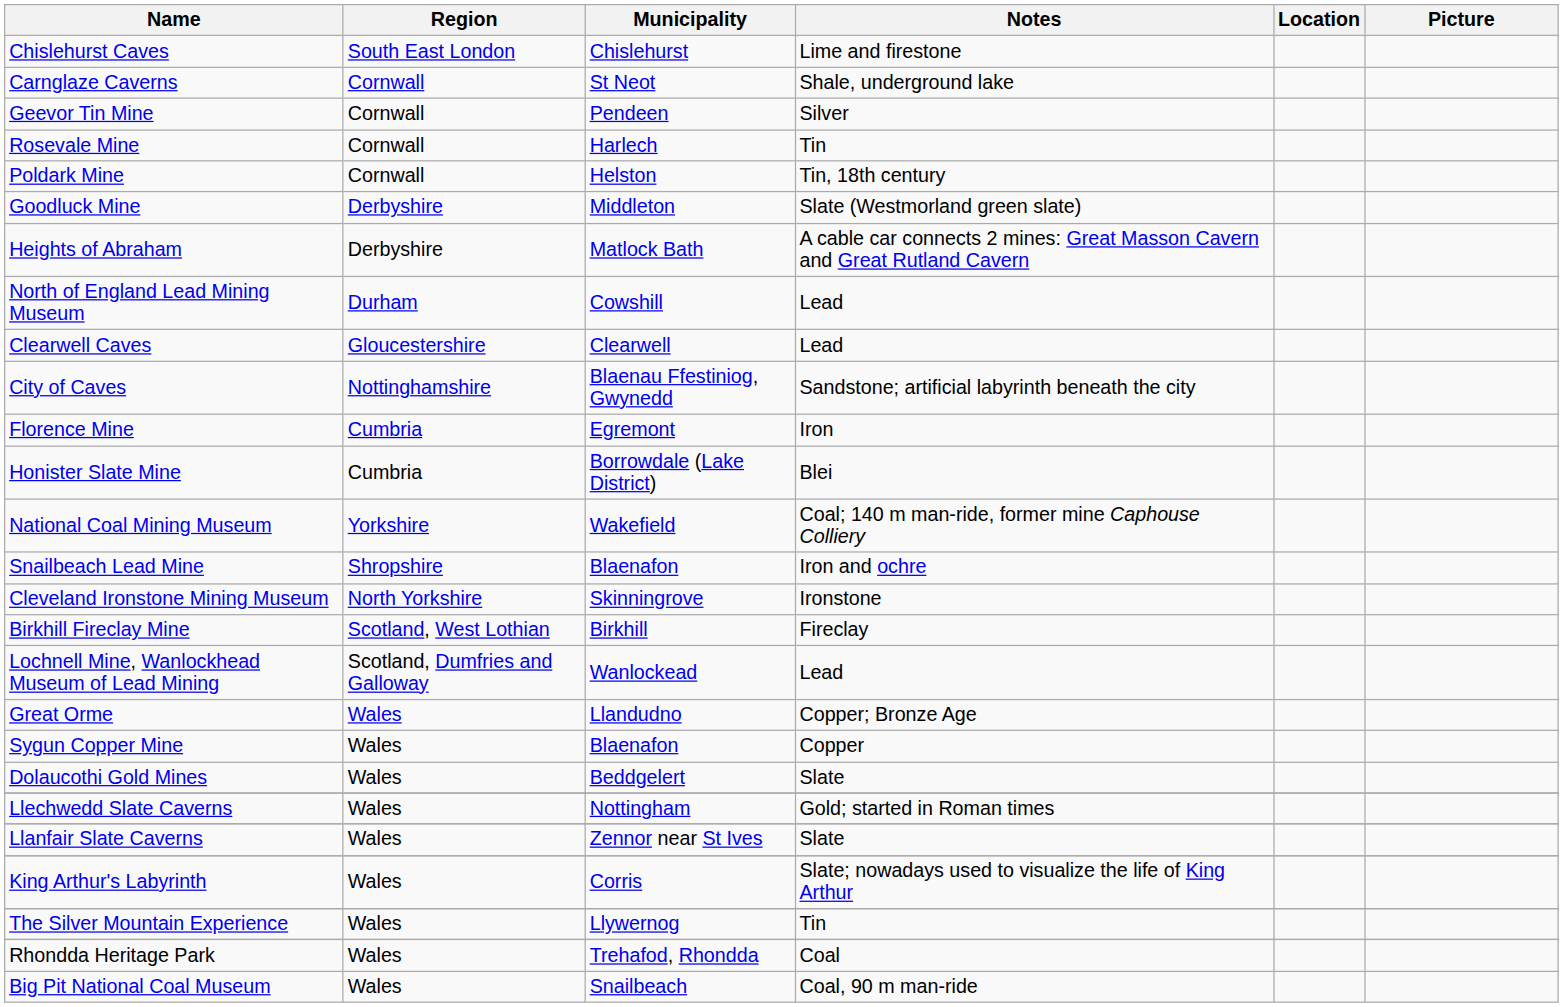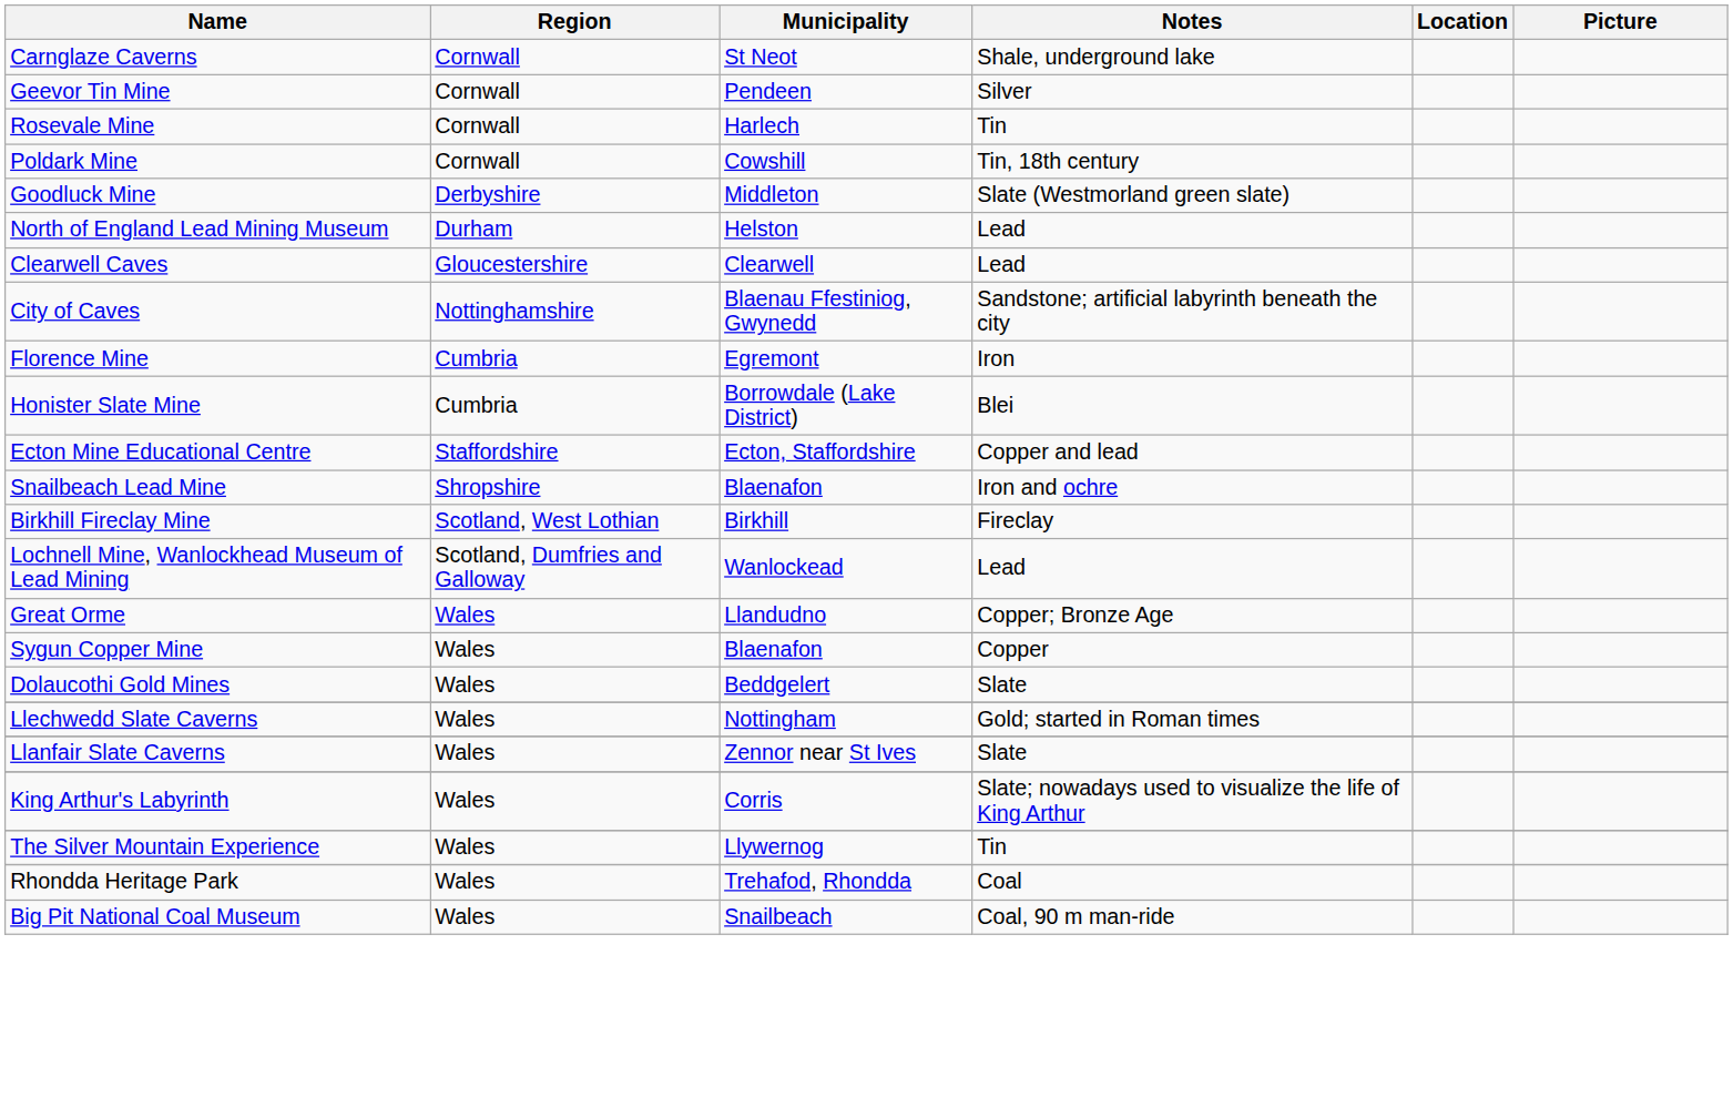 <table class="wikitable sortable" style="width:100%">
 <tr>
 <th>Name</th>
 <th>Region</th>
 <th>Municipality</th>
 <th class="unsortable">Notes</th>
 <th class="unsortable">Location</th>
 <th class="unsortable" style="width:150px">Picture</th>
-</tr>
-<tr>
-<td><a href='#'>Chislehurst Caves</a></td>
-<td><a href='#'>South East London</a></td>
-<td><a href='#'>Chislehurst</a></td>
-<td>Lime and firestone</td>
-<td></td>
-<td></td>
 </tr>
 <tr>
 <td><a href='#'>Carnglaze Caverns</a></td>
 <td><a href='#'>Cornwall</a></td>
 <td><a href='#'>St Neot</a></td>
 <td>Shale, underground lake</td>
 <td></td>
 <td></td>
 </tr>
 <tr>
 <td><a href='#'>Geevor Tin Mine</a></td>
 <td>Cornwall</td>
 <td><a href='#'>Pendeen</a></td>
 <td>Silver</td>
 <td></td>
 <td></td>
 </tr>
 <tr>
 <td><a href='#'>Rosevale Mine</a></td>
 <td>Cornwall</td>
 <td><a href='#'>Harlech</a></td>
 <td>Tin</td>
 <td></td>
 <td></td>
 </tr>
 <tr>
 <td><a href='#'>Poldark Mine</a></td>
 <td>Cornwall</td>
-<td><a href='#'>Helston</a></td>
+<td><a href='#'>Cowshill</a></td>
 <td>Tin, 18th century</td>
 <td></td>
 <td></td>
 </tr>
 <tr>
 <td><a href='#'>Goodluck Mine</a></td>
 <td><a href='#'>Derbyshire</a></td>
 <td><a href='#'>Middleton</a></td>
 <td>Slate (Westmorland green slate)</td>
 <td></td>
 <td></td>
 </tr>
 <tr>
-<td><a href='#'>Heights of Abraham</a></td>
-<td>Derbyshire</td>
-<td><a href='#'>Matlock Bath</a></td>
-<td>A cable car connects 2 mines: <a href='#'>Great Masson Cavern</a> and <a href='#'>Great Rutland Cavern</a></td>
-<td></td>
-<td></td>
-</tr>
-<tr>
 <td><a href='#'>North of England Lead Mining Museum</a></td>
 <td><a href='#'>Durham</a></td>
-<td><a href='#'>Cowshill</a></td>
+<td><a href='#'>Helston</a></td>
 <td>Lead</td>
 <td></td>
 <td></td>
 </tr>
 <tr>
 <td><a href='#'>Clearwell Caves</a></td>
 <td><a href='#'>Gloucestershire</a></td>
 <td><a href='#'>Clearwell</a></td>
 <td>Lead</td>
 <td></td>
 <td></td>
 </tr>
 <tr>
 <td><a href='#'>City of Caves</a></td>
 <td><a href='#'>Nottinghamshire</a></td>
 <td><a href='#'>Blaenau Ffestiniog</a>, <a href='#'>Gwynedd</a></td>
 <td>Sandstone; artificial labyrinth beneath the city</td>
 <td></td>
 <td></td>
 </tr>
 <tr>
 <td><a href='#'>Florence Mine</a></td>
 <td><a href='#'>Cumbria</a></td>
 <td><a href='#'>Egremont</a></td>
 <td>Iron</td>
 <td></td>
 <td></td>
 </tr>
 <tr>
 <td><a href='#'>Honister Slate Mine</a></td>
 <td>Cumbria</td>
 <td><a href='#'>Borrowdale</a> (<a href='#'>Lake District</a>)</td>
 <td>Blei</td>
 <td></td>
 <td></td>
 </tr>
 <tr>
-<td><a href='#'>National Coal Mining Museum</a></td>
-<td><a href='#'>Yorkshire</a></td>
-<td><a href='#'>Wakefield</a></td>
-<td>Coal; 140 m man-ride, former mine <em>Caphouse Colliery</em></td>
+<td><a href='#'>Ecton Mine Educational Centre</a></td>
+<td><a href='#'>Staffordshire</a></td>
+<td><a href='#'>Ecton, Staffordshire</a></td>
+<td>Copper and lead</td>
 <td></td>
 <td></td>
 </tr>
 <tr>
 <td><a href='#'>Snailbeach Lead Mine</a></td>
 <td><a href='#'>Shropshire</a></td>
 <td><a href='#'>Blaenafon</a></td>
 <td>Iron and <a href='#'>ochre</a></td>
-<td></td>
-<td></td>
-</tr>
-<tr>
-<td><a href='#'>Cleveland Ironstone Mining Museum</a></td>
-<td><a href='#'>North Yorkshire</a></td>
-<td><a href='#'>Skinningrove</a></td>
-<td>Ironstone</td>
 <td></td>
 <td></td>
 </tr>
 <tr>
 <td><a href='#'>Birkhill Fireclay Mine</a></td>
 <td><a href='#'>Scotland</a>, <a href='#'>West Lothian</a></td>
 <td><a href='#'>Birkhill</a></td>
 <td>Fireclay</td>
 <td></td>
 <td></td>
 </tr>
 <tr>
 <td><a href='#'>Lochnell Mine</a>, <a href='#'>Wanlockhead Museum of Lead Mining</a></td>
 <td>Scotland, <a href='#'>Dumfries and Galloway</a></td>
 <td><a href='#'>Wanlockead</a></td>
 <td>Lead</td>
 <td></td>
 <td></td>
 </tr>
 <tr>
 <td><a href='#'>Great Orme</a></td>
 <td><a href='#'>Wales</a></td>
 <td><a href='#'>Llandudno</a></td>
 <td>Copper; Bronze Age</td>
 <td></td>
 <td></td>
 </tr>
 <tr>
 <td><a href='#'>Sygun Copper Mine</a></td>
 <td>Wales</td>
 <td><a href='#'>Blaenafon</a></td>
 <td>Copper</td>
 <td></td>
 <td></td>
 </tr>
 <tr>
 <td><a href='#'>Dolaucothi Gold Mines</a></td>
 <td>Wales</td>
 <td><a href='#'>Beddgelert</a></td>
 <td>Slate</td>
 <td></td>
 <td></td>
 </tr>
 <tr>
 </tr>
 <tr>
 <td><a href='#'>Llechwedd Slate Caverns</a></td>
 <td>Wales</td>
 <td><a href='#'>Nottingham</a></td>
 <td>Gold; started in Roman times</td>
 <td></td>
 <td></td>
 </tr>
 <tr>
 </tr>
 <tr>
 <td><a href='#'>Llanfair Slate Caverns</a></td>
 <td>Wales</td>
 <td><a href='#'>Zennor</a> near <a href='#'>St Ives</a></td>
 <td>Slate</td>
 <td></td>
 <td></td>
 </tr>
 <tr>
 </tr>
 <tr>
 <td><a href='#'>King Arthur's Labyrinth</a></td>
 <td>Wales</td>
 <td><a href='#'>Corris</a></td>
 <td>Slate; nowadays used to visualize the life of <a href='#'>King Arthur</a></td>
 <td></td>
 <td></td>
 </tr>
 <tr>
 </tr>
 <tr>
 <td><a href='#'>The Silver Mountain Experience</a></td>
 <td>Wales</td>
 <td><a href='#'>Llywernog</a></td>
 <td>Tin</td>
 <td></td>
 <td></td>
 </tr>
 <tr>
 </tr>
 <tr>
 <td>Rhondda Heritage Park</td>
 <td>Wales</td>
 <td><a href='#'>Trehafod</a>, <a href='#'>Rhondda</a></td>
 <td>Coal</td>
 <td></td>
 <td></td>
 </tr>
 <tr>
 <td><a href='#'>Big Pit National Coal Museum</a></td>
 <td>Wales</td>
 <td><a href='#'>Snailbeach</a></td>
 <td>Coal, 90 m man-ride</td>
 <td></td>
 <td></td>
 </tr>
 </table>
